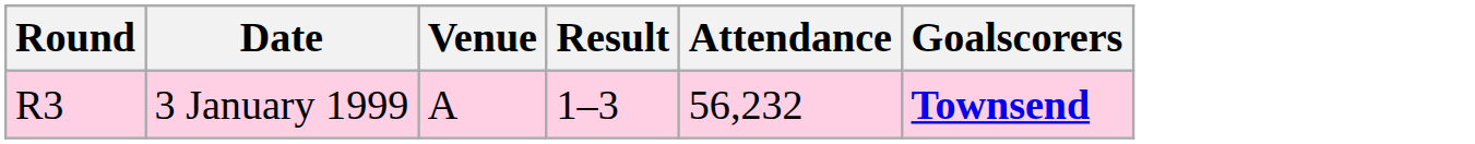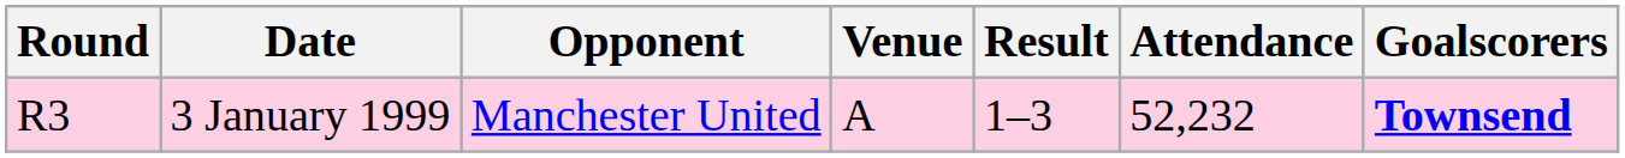 <table class="wikitable">
 <tr>
 <th>Round</th>
 <th>Date</th>
+<th>Opponent</th>
 <th>Venue</th>
 <th>Result</th>
 <th>Attendance</th>
 <th>Goalscorers</th>
 </tr>
 <tr style="background-color: #ffd0e3;">
 <td>R3</td>
 <td>3 January 1999</td>
+<td><a href='#'>Manchester United</a></td>
 <td>A</td>
 <td>1–3</td>
-<td>56,232</td>
+<td>52,232</td>
 <td><strong><a href='#'>Townsend</a></strong></td>
 </tr>
 </table>
